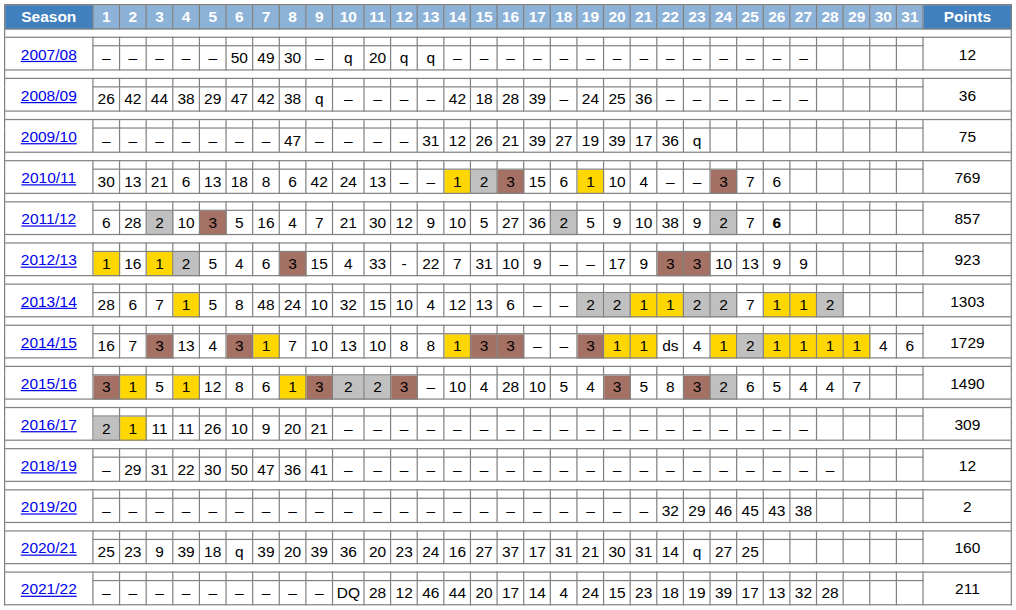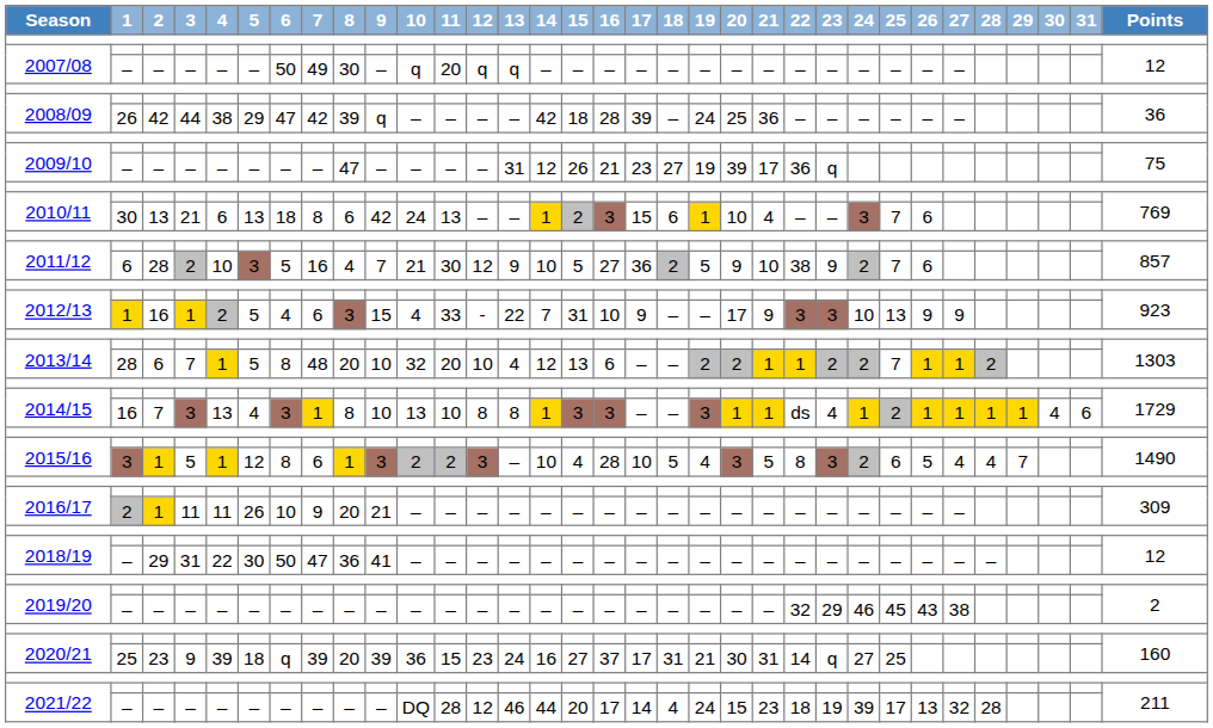 <table cellpadding="3" cellspacing="0" border="1" style="background:#ffffff; font-size:80%; line-height:13px; border:grey solid 1px; border-collapse:collapse;">
 <tr style="background:#ccc; text-align:center; color:white">
 <td style="background:#4180be;" width="65px"><strong>Season</strong></td>
 <td style="background:#8CB2D8;" width="15px"><strong>1</strong></td>
 <td style="background:#8CB2D8;" width="15px"><strong>2</strong></td>
 <td style="background:#8CB2D8;" width="15px"><strong>3</strong></td>
 <td style="background:#8CB2D8;" width="15px"><strong>4</strong></td>
 <td style="background:#8CB2D8;" width="15px"><strong>5</strong></td>
 <td style="background:#8CB2D8;" width="15px"><strong>6</strong></td>
 <td style="background:#8CB2D8;" width="15px"><strong>7</strong></td>
 <td style="background:#8CB2D8;" width="15px"><strong>8</strong></td>
 <td style="background:#8CB2D8;" width="15px"><strong>9</strong></td>
 <td style="background:#8CB2D8;" width="15px"><strong>10</strong></td>
 <td style="background:#8CB2D8;" width="15px"><strong>11</strong></td>
 <td style="background:#8CB2D8;" width="15px"><strong>12</strong></td>
 <td style="background:#8CB2D8;" width="15px"><strong>13</strong></td>
 <td style="background:#8CB2D8;" width="15px"><strong>14</strong></td>
 <td style="background:#8CB2D8;" width="15px"><strong>15</strong></td>
 <td style="background:#8CB2D8;" width="15px"><strong>16</strong></td>
 <td style="background:#8CB2D8;" width="15px"><strong>17</strong></td>
 <td style="background:#8CB2D8;" width="15px"><strong>18</strong></td>
 <td style="background:#8CB2D8;" width="15px"><strong>19</strong></td>
 <td style="background:#8CB2D8;" width="15px"><strong>20</strong></td>
 <td style="background:#8CB2D8;" width="15px"><strong>21</strong></td>
 <td style="background:#8CB2D8;" width="15px"><strong>22</strong></td>
 <td style="background:#8CB2D8;" width="15px"><strong>23</strong></td>
 <td style="background:#8CB2D8;" width="15px"><strong>24</strong></td>
 <td style="background:#8CB2D8;" width="15px"><strong>25</strong></td>
 <td style="background:#8CB2D8;" width="15px"><strong>26</strong></td>
 <td style="background:#8CB2D8;" width="15px"><strong>27</strong></td>
 <td style="background:#8CB2D8;" width="15px"><strong>28</strong></td>
 <td style="background:#8CB2D8;" width="15px"><strong>29</strong></td>
 <td style="background:#8CB2D8;" width="15px"><strong>30</strong></td>
 <td style="background:#8CB2D8;" width="15px"><strong>31</strong></td>
 <td style="background:#4180be;" width="30px"><strong>Points</strong></td>
 </tr>
 <tr>
 <td colspan=33></td>
 </tr>
 <tr align=center>
 <td rowspan=2 width=66px><a href='#'>2007/08</a></td>
 <th></th>
 <th></th>
 <th></th>
 <th></th>
 <th></th>
 <th></th>
 <th></th>
 <th></th>
 <th></th>
 <th></th>
 <th></th>
 <th></th>
 <th></th>
 <th></th>
 <th></th>
 <th></th>
 <th></th>
 <th></th>
 <th></th>
 <th></th>
 <th></th>
 <th></th>
 <th></th>
 <th></th>
 <th></th>
 <th></th>
 <th></th>
 <th></th>
 <th></th>
 <th></th>
 <th></th>
 <td rowspan=2 width=66px>12</td>
 </tr>
 <tr align=center>
 <td>–</td>
 <td>–</td>
 <td>–</td>
 <td>–</td>
 <td>–</td>
 <td>50</td>
 <td>49</td>
 <td>30</td>
 <td>–</td>
 <td>q</td>
 <td>20</td>
 <td>q</td>
 <td>q</td>
 <td>–</td>
 <td>–</td>
 <td>–</td>
 <td>–</td>
 <td>–</td>
 <td>–</td>
 <td>–</td>
 <td>–</td>
 <td>–</td>
 <td>–</td>
 <td>–</td>
 <td>–</td>
 <td>–</td>
 <td>–</td>
 <th></th>
 <th></th>
 <th></th>
 <th></th>
 </tr>
 <tr>
 <td colspan=33></td>
 </tr>
 <tr align=center>
 <td rowspan=2 width=66px><a href='#'>2008/09</a></td>
 <th></th>
 <th></th>
 <th></th>
 <th></th>
 <th></th>
 <th></th>
 <th></th>
 <th></th>
 <th></th>
 <th></th>
 <th></th>
 <th></th>
 <th></th>
 <th></th>
 <th></th>
 <th></th>
 <th></th>
 <th></th>
 <th></th>
 <th></th>
 <th></th>
 <th></th>
 <th></th>
 <th></th>
 <th></th>
 <th></th>
 <th></th>
 <th></th>
 <th></th>
 <th></th>
 <th></th>
 <td rowspan=2 width=66px>36</td>
 </tr>
 <tr align=center>
 <td>26</td>
 <td>42</td>
 <td>44</td>
 <td>38</td>
 <td>29</td>
 <td>47</td>
 <td>42</td>
-<td>38</td>
+<td>39</td>
 <td>q</td>
 <td>–</td>
 <td>–</td>
 <td>–</td>
 <td>–</td>
 <td>42</td>
 <td>18</td>
 <td>28</td>
 <td>39</td>
 <td>–</td>
 <td>24</td>
 <td>25</td>
 <td>36</td>
 <td>–</td>
 <td>–</td>
 <td>–</td>
 <td>–</td>
 <td>–</td>
 <td>–</td>
 <th></th>
 <th></th>
 <th></th>
 <th></th>
 </tr>
 <tr>
 <td colspan=33></td>
 </tr>
 <tr align=center>
 <td rowspan=2 width=66px><a href='#'>2009/10</a></td>
 <th></th>
 <th></th>
 <th></th>
 <th></th>
 <th></th>
 <th></th>
 <th></th>
 <th></th>
 <th></th>
 <th></th>
 <th></th>
 <th></th>
 <th></th>
 <th></th>
 <th></th>
 <th></th>
 <th></th>
 <th></th>
 <th></th>
 <th></th>
 <th></th>
 <th></th>
 <th></th>
 <th></th>
 <th></th>
 <th></th>
 <th></th>
 <th></th>
 <th></th>
 <th></th>
 <th></th>
 <td rowspan=2 width=66px>75</td>
 </tr>
 <tr align=center>
 <td>–</td>
 <td>–</td>
 <td>–</td>
 <td>–</td>
 <td>–</td>
 <td>–</td>
 <td>–</td>
 <td>47</td>
 <td>–</td>
 <td>–</td>
 <td>–</td>
 <td>–</td>
 <td>31</td>
 <td>12</td>
 <td>26</td>
 <td>21</td>
-<td>39</td>
+<td>23</td>
 <td>27</td>
 <td>19</td>
 <td>39</td>
 <td>17</td>
 <td>36</td>
 <td>q</td>
 <th></th>
 <th></th>
 <th></th>
 <th></th>
 <th></th>
 <th></th>
 <th></th>
 <th></th>
 </tr>
 <tr>
 <td colspan=33></td>
 </tr>
 <tr align=center>
 <td rowspan=2 width=66px><a href='#'>2010/11</a></td>
 <th></th>
 <th></th>
 <th></th>
 <th></th>
 <th></th>
 <th></th>
 <th></th>
 <th></th>
 <th></th>
 <th></th>
 <th></th>
 <th></th>
 <th></th>
 <th></th>
 <th></th>
 <th></th>
 <th></th>
 <th></th>
 <th></th>
 <th></th>
 <th></th>
 <th></th>
 <th></th>
 <th></th>
 <th></th>
 <th></th>
 <th></th>
 <th></th>
 <th></th>
 <th></th>
 <th></th>
 <td rowspan=2 width=66px>769</td>
 </tr>
 <tr align=center>
 <td>30</td>
 <td>13</td>
 <td>21</td>
 <td>6</td>
 <td>13</td>
 <td>18</td>
 <td>8</td>
 <td>6</td>
 <td>42</td>
 <td>24</td>
 <td>13</td>
 <td>–</td>
 <td>–</td>
 <td bgcolor=gold>1</td>
 <td bgcolor=silver>2</td>
 <td bgcolor=#a57164>3</td>
 <td>15</td>
 <td>6</td>
 <td bgcolor=gold>1</td>
 <td>10</td>
 <td>4</td>
 <td>–</td>
 <td>–</td>
 <td bgcolor=#a57164>3</td>
 <td>7</td>
 <td>6</td>
 <th></th>
 <th></th>
 <th></th>
 <th></th>
 <th></th>
 </tr>
 <tr>
 <td colspan=33></td>
 </tr>
 <tr align=center>
 <td rowspan=2 width=66px><a href='#'>2011/12</a></td>
 <th></th>
 <th></th>
 <th></th>
 <th></th>
 <th></th>
 <th></th>
 <th></th>
 <th></th>
 <th></th>
 <th></th>
 <th></th>
 <th></th>
 <th></th>
 <th></th>
 <th></th>
 <th></th>
 <th></th>
 <th></th>
 <th></th>
 <th></th>
 <th></th>
 <th></th>
 <th></th>
 <th></th>
 <th></th>
 <th></th>
 <th></th>
 <th></th>
 <th></th>
 <th></th>
 <th></th>
 <td rowspan=2 width=66px>857</td>
 </tr>
 <tr align=center>
 <td>6</td>
 <td>28</td>
 <td bgcolor=silver>2</td>
 <td>10</td>
 <td bgcolor=#a57164>3</td>
 <td>5</td>
 <td>16</td>
 <td>4</td>
 <td>7</td>
 <td>21</td>
 <td>30</td>
 <td>12</td>
 <td>9</td>
 <td>10</td>
 <td>5</td>
 <td>27</td>
 <td>36</td>
 <td bgcolor=silver>2</td>
 <td>5</td>
 <td>9</td>
 <td>10</td>
 <td>38</td>
 <td>9</td>
 <td bgcolor=silver>2</td>
 <td>7</td>
-<td><strong>6</strong></td>
+<td>6</td>
 <th></th>
 <th></th>
 <th></th>
 <th></th>
 <th></th>
 </tr>
 <tr>
 <td colspan=33></td>
 </tr>
 <tr align=center>
 <td rowspan=2 width=66px><a href='#'>2012/13</a></td>
 <th></th>
 <th></th>
 <th></th>
 <th></th>
 <th></th>
 <th></th>
 <th></th>
 <th></th>
 <th></th>
 <th></th>
 <th></th>
 <th></th>
 <th></th>
 <th></th>
 <th></th>
 <th></th>
 <th></th>
 <th></th>
 <th></th>
 <th></th>
 <th></th>
 <th></th>
 <th></th>
 <th></th>
 <th></th>
 <th></th>
 <th></th>
 <th></th>
 <th></th>
 <th></th>
 <th></th>
 <td rowspan=2 width=66px>923</td>
 </tr>
 <tr align=center>
 <td bgcolor=gold>1</td>
 <td>16</td>
 <td bgcolor=gold>1</td>
 <td bgcolor=silver>2</td>
 <td>5</td>
 <td>4</td>
 <td>6</td>
 <td bgcolor=#a57164>3</td>
 <td>15</td>
 <td>4</td>
 <td>33</td>
 <td>-</td>
 <td>22</td>
 <td>7</td>
 <td>31</td>
 <td>10</td>
 <td>9</td>
 <td>–</td>
 <td>–</td>
 <td>17</td>
 <td>9</td>
 <td bgcolor=#a57164>3</td>
 <td bgcolor=#a57164>3</td>
 <td>10</td>
 <td>13</td>
 <td>9</td>
 <td>9</td>
 <th></th>
 <th></th>
 <th></th>
 <th></th>
 </tr>
 <tr>
 <td colspan=33></td>
 </tr>
 <tr align=center>
 <td rowspan=2 width=66px><a href='#'>2013/14</a></td>
 <th></th>
 <th></th>
 <th></th>
 <th></th>
 <th></th>
 <th></th>
 <th></th>
 <th></th>
 <th></th>
 <th></th>
 <th></th>
 <th></th>
 <th></th>
 <th></th>
 <th></th>
 <th></th>
 <th></th>
 <th></th>
 <th></th>
 <th></th>
 <th></th>
 <th></th>
 <th></th>
 <th></th>
 <th></th>
 <th></th>
 <th></th>
 <th></th>
 <th></th>
 <th></th>
 <th></th>
 <td rowspan=2 width=66px>1303</td>
 </tr>
 <tr align=center>
 <td>28</td>
 <td>6</td>
 <td>7</td>
 <td bgcolor=gold>1</td>
 <td>5</td>
 <td>8</td>
 <td>48</td>
-<td>24</td>
+<td>20</td>
 <td>10</td>
 <td>32</td>
-<td>15</td>
+<td>20</td>
 <td>10</td>
 <td>4</td>
 <td>12</td>
 <td>13</td>
 <td>6</td>
 <td>–</td>
 <td>–</td>
 <td bgcolor=silver>2</td>
 <td bgcolor=silver>2</td>
 <td bgcolor=gold>1</td>
 <td bgcolor=gold>1</td>
 <td bgcolor=silver>2</td>
 <td bgcolor=silver>2</td>
 <td>7</td>
 <td bgcolor=gold>1</td>
 <td bgcolor=gold>1</td>
 <td bgcolor=silver>2</td>
 <th></th>
 <th></th>
 <th></th>
 </tr>
 <tr>
 <td colspan=33></td>
 </tr>
 <tr align=center>
 <td rowspan=2 width=66px><a href='#'>2014/15</a></td>
 <th></th>
 <th></th>
 <th></th>
 <th></th>
 <th></th>
 <th></th>
 <th></th>
 <th></th>
 <th></th>
 <th></th>
 <th></th>
 <th></th>
 <th></th>
 <th></th>
 <th></th>
 <th></th>
 <th></th>
 <th></th>
 <th></th>
 <th></th>
 <th></th>
 <th></th>
 <th></th>
 <th></th>
 <th></th>
 <th></th>
 <th></th>
 <th></th>
 <th></th>
 <th></th>
 <th></th>
 <td rowspan=2 width=66px>1729</td>
 </tr>
 <tr align=center>
 <td>16</td>
 <td>7</td>
 <td bgcolor=#a57164>3</td>
 <td>13</td>
 <td>4</td>
 <td bgcolor=#a57164>3</td>
 <td bgcolor=gold>1</td>
-<td>7</td>
+<td>8</td>
 <td>10</td>
 <td>13</td>
 <td>10</td>
 <td>8</td>
 <td>8</td>
 <td bgcolor=gold>1</td>
 <td bgcolor=#a57164>3</td>
 <td bgcolor=#a57164>3</td>
 <td>–</td>
 <td>–</td>
 <td bgcolor=#a57164>3</td>
 <td bgcolor=gold>1</td>
 <td bgcolor=gold>1</td>
 <td>ds</td>
 <td>4</td>
 <td bgcolor=gold>1</td>
 <td bgcolor=silver>2</td>
 <td bgcolor=gold>1</td>
 <td bgcolor=gold>1</td>
 <td bgcolor=gold>1</td>
 <td bgcolor=gold>1</td>
 <td>4</td>
 <td>6</td>
 </tr>
 <tr>
 <td colspan=33></td>
 </tr>
 <tr align=center>
 <td rowspan=2 width=66px><a href='#'>2015/16</a></td>
 <th></th>
 <th></th>
 <th></th>
 <th></th>
 <th></th>
 <th></th>
 <th></th>
 <th></th>
 <th></th>
 <th></th>
 <th></th>
 <th></th>
 <th></th>
 <th></th>
 <th></th>
 <th></th>
 <th></th>
 <th></th>
 <th></th>
 <th></th>
 <th></th>
 <th></th>
 <th></th>
 <th></th>
 <th></th>
 <th></th>
 <th></th>
 <th></th>
 <th></th>
 <th></th>
 <th></th>
 <td rowspan=2 width=66px>1490</td>
 </tr>
 <tr align=center>
 <td bgcolor=#a57164>3</td>
 <td bgcolor=gold>1</td>
 <td>5</td>
 <td bgcolor=gold>1</td>
 <td>12</td>
 <td>8</td>
 <td>6</td>
 <td bgcolor=gold>1</td>
 <td bgcolor=#a57164>3</td>
 <td bgcolor=silver>2</td>
 <td bgcolor=silver>2</td>
 <td bgcolor=#a57164>3</td>
 <td>–</td>
 <td>10</td>
 <td>4</td>
 <td>28</td>
 <td>10</td>
 <td>5</td>
 <td>4</td>
 <td bgcolor=#a57164>3</td>
 <td>5</td>
 <td>8</td>
 <td bgcolor=#a57164>3</td>
 <td bgcolor=silver>2</td>
 <td>6</td>
 <td>5</td>
 <td>4</td>
 <td>4</td>
 <td>7</td>
 <th></th>
 <th></th>
 </tr>
 <tr>
 <td colspan=33></td>
 </tr>
 <tr align=center>
 <td rowspan=2 width=66px><a href='#'>2016/17</a></td>
 <th></th>
 <th></th>
 <th></th>
 <th></th>
 <th></th>
 <th></th>
 <th></th>
 <th></th>
 <th></th>
 <th></th>
 <th></th>
 <th></th>
 <th></th>
 <th></th>
 <th></th>
 <th></th>
 <th></th>
 <th></th>
 <th></th>
 <th></th>
 <th></th>
 <th></th>
 <th></th>
 <th></th>
 <th></th>
 <th></th>
 <th></th>
 <th></th>
 <th></th>
 <th></th>
 <th></th>
 <td rowspan=2 width=66px>309</td>
 </tr>
 <tr align=center>
 <td bgcolor=silver>2</td>
 <td bgcolor=gold>1</td>
 <td>11</td>
 <td>11</td>
 <td>26</td>
 <td>10</td>
 <td>9</td>
 <td>20</td>
 <td>21</td>
 <td>–</td>
 <td>–</td>
 <td>–</td>
 <td>–</td>
 <td>–</td>
 <td>–</td>
 <td>–</td>
 <td>–</td>
 <td>–</td>
 <td>–</td>
 <td>–</td>
 <td>–</td>
 <td>–</td>
 <td>–</td>
 <td>–</td>
 <td>–</td>
 <td>–</td>
 <td>–</td>
 <td></td>
 <td></td>
 <td></td>
 <td></td>
 </tr>
 <tr>
 <td colspan=33></td>
 </tr>
 <tr align=center>
 <td rowspan="2" style="width:66px;"><a href='#'>2018/19</a></td>
 <th></th>
 <th></th>
 <th></th>
 <th></th>
 <th></th>
 <th></th>
 <th></th>
 <th></th>
 <th></th>
 <th></th>
 <th></th>
 <th></th>
 <th></th>
 <th></th>
 <th></th>
 <th></th>
 <th></th>
 <th></th>
 <th></th>
 <th></th>
 <th></th>
 <th></th>
 <th></th>
 <th></th>
 <th></th>
 <th></th>
 <th></th>
 <th></th>
 <th></th>
 <th></th>
 <th></th>
 <td rowspan="2" style="width:66px;">12</td>
 </tr>
 <tr align=center>
 <td>–</td>
 <td>29</td>
 <td>31</td>
 <td>22</td>
 <td>30</td>
 <td>50</td>
 <td>47</td>
 <td>36</td>
 <td>41</td>
 <td>–</td>
 <td>–</td>
 <td>–</td>
 <td>–</td>
 <td>–</td>
 <td>–</td>
 <td>–</td>
 <td>–</td>
 <td>–</td>
 <td>–</td>
 <td>–</td>
 <td>–</td>
 <td>–</td>
 <td>–</td>
 <td>–</td>
 <td>–</td>
 <td>–</td>
 <td>–</td>
 <td>–</td>
 <td></td>
 <td></td>
 <td></td>
 </tr>
 <tr>
 <td colspan=33></td>
 </tr>
 <tr align=center>
 <td rowspan="2" style="width:66px;"><a href='#'>2019/20</a></td>
 <th></th>
 <th></th>
 <th></th>
 <th></th>
 <th></th>
 <th></th>
 <th></th>
 <th></th>
 <th></th>
 <th></th>
 <th></th>
 <th></th>
 <th></th>
 <th></th>
 <th></th>
 <th></th>
 <th></th>
 <th></th>
 <th></th>
 <th></th>
 <th></th>
 <th></th>
 <th></th>
 <th></th>
 <th></th>
 <th></th>
 <th></th>
 <th></th>
 <th></th>
 <th></th>
 <th></th>
 <td rowspan="2" style="width:66px;">2</td>
 </tr>
 <tr align=center>
 <td>–</td>
 <td>–</td>
 <td>–</td>
 <td>–</td>
 <td>–</td>
 <td>–</td>
 <td>–</td>
 <td>–</td>
 <td>–</td>
 <td>–</td>
 <td>–</td>
 <td>–</td>
 <td>–</td>
 <td>–</td>
 <td>–</td>
 <td>–</td>
 <td>–</td>
 <td>–</td>
 <td>–</td>
 <td>–</td>
 <td>–</td>
 <td>32</td>
 <td>29</td>
 <td>46</td>
 <td>45</td>
 <td>43</td>
 <td>38</td>
 <td></td>
 <td></td>
 <td></td>
 <td></td>
 </tr>
 <tr>
 <td colspan=33></td>
 </tr>
 <tr align=center>
 <td rowspan="2" style="width:66px;"><a href='#'>2020/21</a></td>
 <th></th>
 <th></th>
 <th></th>
 <th></th>
 <th></th>
 <th></th>
 <th></th>
 <th></th>
 <th></th>
 <th></th>
 <th></th>
 <th></th>
 <th></th>
 <th></th>
 <th></th>
 <th></th>
 <th></th>
 <th></th>
 <th></th>
 <th></th>
 <th></th>
 <th></th>
 <th></th>
 <th></th>
 <th></th>
 <th></th>
 <th></th>
 <th></th>
 <th></th>
 <th></th>
 <th></th>
 <td rowspan="2" style="width:66px;">160</td>
 </tr>
 <tr align=center>
 <td>25</td>
 <td>23</td>
 <td>9</td>
 <td>39</td>
 <td>18</td>
 <td>q</td>
 <td>39</td>
 <td>20</td>
 <td>39</td>
 <td>36</td>
-<td>20</td>
+<td>15</td>
 <td>23</td>
 <td>24</td>
 <td>16</td>
 <td>27</td>
 <td>37</td>
 <td>17</td>
 <td>31</td>
 <td>21</td>
 <td>30</td>
 <td>31</td>
 <td>14</td>
 <td>q</td>
 <td>27</td>
 <td>25</td>
 <td></td>
 <td></td>
 <td></td>
 <td></td>
 <td></td>
 <td></td>
 </tr>
 <tr>
 <td colspan=33></td>
 </tr>
 <tr align=center>
 <td rowspan="2" style="width:66px;"><a href='#'>2021/22</a></td>
 <th></th>
 <th></th>
 <th></th>
 <th></th>
 <th></th>
 <th></th>
 <th></th>
 <th></th>
 <th></th>
 <th></th>
 <th></th>
 <th></th>
 <th></th>
 <th></th>
 <th></th>
 <th></th>
 <th></th>
 <th></th>
 <th></th>
 <th></th>
 <th></th>
 <th></th>
 <th></th>
 <th></th>
 <th></th>
 <th></th>
 <th></th>
 <th></th>
 <th></th>
 <th></th>
 <th></th>
 <td rowspan="2" style="width:66px;">211</td>
 </tr>
 <tr align=center>
 <td>–</td>
 <td>–</td>
 <td>–</td>
 <td>–</td>
 <td>–</td>
 <td>–</td>
 <td>–</td>
 <td>–</td>
 <td>–</td>
 <td>DQ</td>
 <td>28</td>
 <td>12</td>
 <td>46</td>
 <td>44</td>
 <td>20</td>
 <td>17</td>
 <td>14</td>
 <td>4</td>
 <td>24</td>
 <td>15</td>
 <td>23</td>
 <td>18</td>
 <td>19</td>
 <td>39</td>
 <td>17</td>
 <td>13</td>
 <td>32</td>
 <td>28</td>
 <td></td>
 <td></td>
 <td></td>
 </tr>
 </table>
